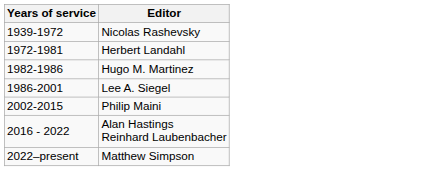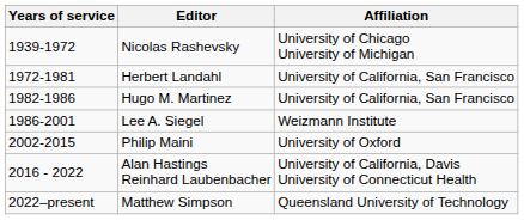 <table class="wikitable">
 <tr>
 <th>Years of service</th>
 <th>Editor</th>
+<th>Affiliation</th>
 </tr>
 <tr>
 <td>1939-1972</td>
 <td>Nicolas Rashevsky</td>
+<td>University of Chicago<br>University of Michigan</td>
 </tr>
 <tr>
 <td>1972-1981</td>
 <td>Herbert Landahl</td>
+<td>University of California, San Francisco</td>
 </tr>
 <tr>
 <td>1982-1986</td>
 <td>Hugo M. Martinez</td>
+<td>University of California, San Francisco</td>
 </tr>
 <tr>
 <td>1986-2001</td>
 <td>Lee A. Siegel</td>
+<td>Weizmann Institute</td>
 </tr>
 <tr>
 <td>2002-2015</td>
 <td>Philip Maini</td>
+<td>University of Oxford</td>
 </tr>
 <tr>
 <td>2016 - 2022</td>
 <td>Alan Hastings<br>Reinhard Laubenbacher</td>
+<td>University of California, Davis<br>University of Connecticut Health</td>
 </tr>
 <tr>
 <td>2022–present</td>
 <td>Matthew Simpson</td>
+<td>Queensland University of Technology</td>
 </tr>
 </table>
